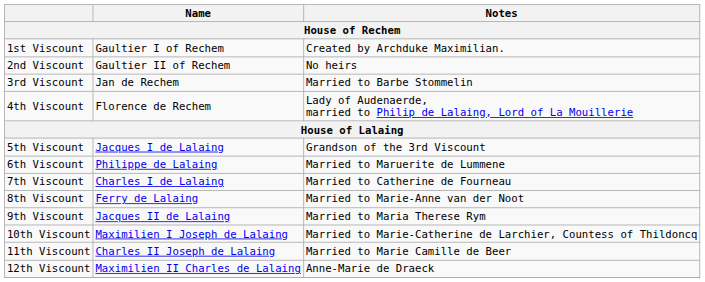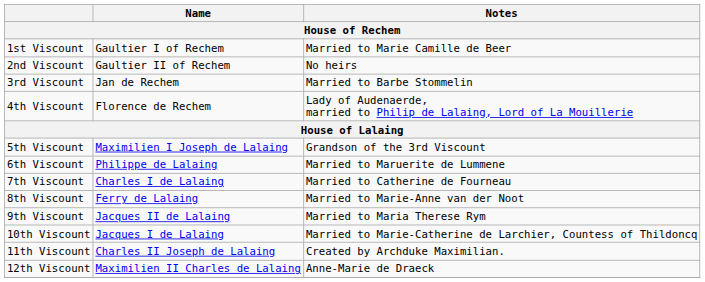 <table class="wikitable">
 <tr>
 <th></th>
 <th>Name</th>
 <th>Notes</th>
 </tr>
 <tr>
 <th colspan="3"><strong>House of Rechem</strong></th>
 </tr>
 <tr>
 <td>1st Viscount</td>
 <td>Gaultier I of Rechem</td>
-<td>Created by Archduke Maximilian.</td>
+<td>Married to Marie Camille de Beer</td>
 </tr>
 <tr>
 <td>2nd Viscount</td>
 <td>Gaultier II of Rechem</td>
 <td>No heirs</td>
 </tr>
 <tr>
 <td>3rd Viscount</td>
 <td>Jan de Rechem</td>
 <td>Married to Barbe Stommelin</td>
 </tr>
 <tr>
 <td>4th Viscount</td>
 <td>Florence de Rechem</td>
 <td>Lady of Audenaerde,<br>married to <a href='#'>Philip de Lalaing, Lord of La Mouillerie</a></td>
 </tr>
 <tr>
 <th colspan="3"><strong>House of Lalaing</strong></th>
 </tr>
 <tr>
 <td>5th Viscount</td>
-<td><a href='#'>Jacques I de Lalaing</a></td>
+<td><a href='#'>Maximilien I Joseph de Lalaing</a></td>
 <td>Grandson of the 3rd Viscount</td>
 </tr>
 <tr>
 <td>6th Viscount</td>
 <td><a href='#'>Philippe de Lalaing</a></td>
 <td>Married to Maruerite de Lummene</td>
 </tr>
 <tr>
 <td>7th Viscount</td>
 <td><a href='#'>Charles I de Lalaing</a></td>
 <td>Married to Catherine de Fourneau</td>
 </tr>
 <tr>
 <td>8th Viscount</td>
 <td><a href='#'>Ferry de Lalaing</a></td>
 <td>Married to Marie-Anne van der Noot</td>
 </tr>
 <tr>
 <td>9th Viscount</td>
 <td><a href='#'>Jacques II de Lalaing</a></td>
 <td>Married to Maria Therese Rym</td>
 </tr>
 <tr>
 <td>10th Viscount</td>
-<td><a href='#'>Maximilien I Joseph de Lalaing</a></td>
+<td><a href='#'>Jacques I de Lalaing</a></td>
 <td>Married to Marie-Catherine de Larchier, Countess of Thildoncq</td>
 </tr>
 <tr>
 <td>11th Viscount</td>
 <td><a href='#'>Charles II Joseph de Lalaing</a></td>
-<td>Married to Marie Camille de Beer</td>
+<td>Created by Archduke Maximilian.</td>
 </tr>
 <tr>
 <td>12th Viscount</td>
 <td><a href='#'>Maximilien II Charles de Lalaing</a></td>
 <td>Anne-Marie de Draeck</td>
 </tr>
 <tr>
 </tr>
 </table>
